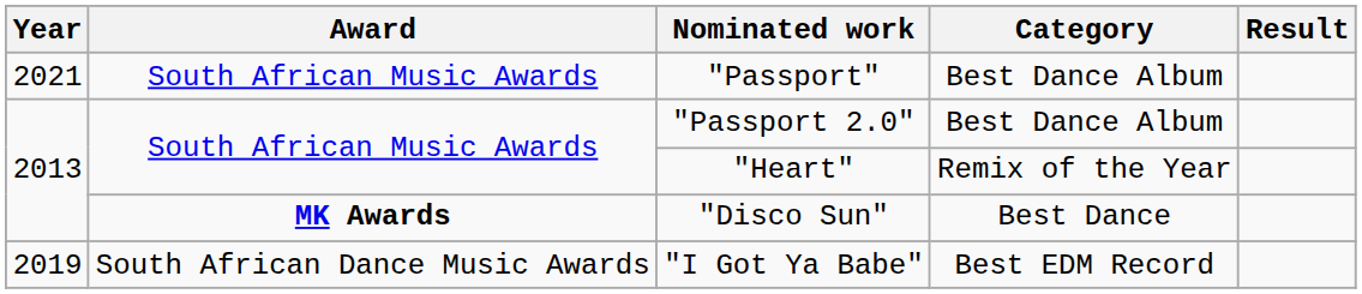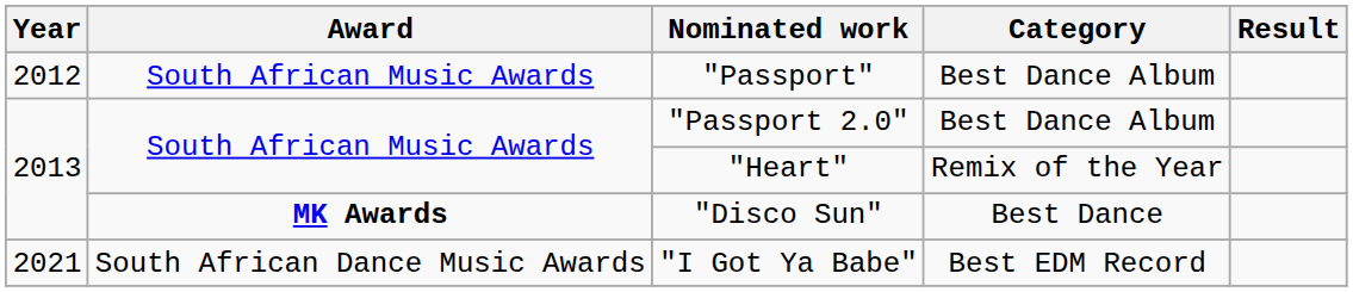 <table class="wikitable plainrowheaders" style="text-align:center;">
 <tr>
 <th>Year</th>
 <th>Award</th>
 <th>Nominated work</th>
 <th>Category</th>
 <th>Result</th>
 </tr>
 <tr>
-<td>2021</td>
+<td>2012</td>
 <td><a href='#'>South African Music Awards</a></td>
 <td>"Passport"</td>
 <td>Best Dance Album</td>
 <td></td>
 </tr>
 <tr>
 <td rowspan="3">2013</td>
 <td rowspan="2"><a href='#'>South African Music Awards</a></td>
 <td>"Passport 2.0"</td>
 <td>Best Dance Album</td>
 <td></td>
 </tr>
 <tr>
 <td>"Heart"</td>
 <td>Remix of the Year</td>
 <td></td>
 </tr>
 <tr>
 <td><strong><a href='#'>MK</a> Awards</strong></td>
 <td>"Disco Sun"</td>
 <td>Best Dance</td>
 <td></td>
 </tr>
 <tr>
-<td>2019</td>
+<td>2021</td>
 <td>South African Dance Music Awards</td>
 <td>"I Got Ya Babe"</td>
 <td>Best EDM Record</td>
 <td></td>
 </tr>
 </table>
